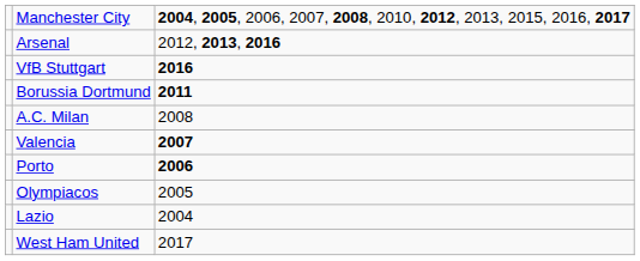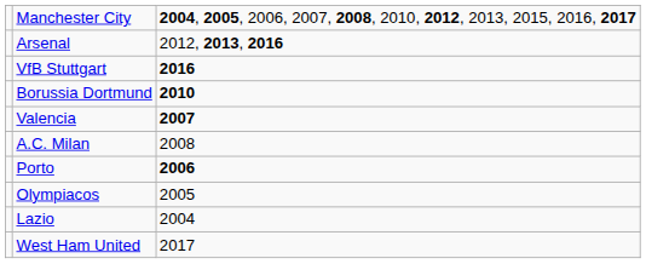 <table class="wikitable">
 <tr>
 <td></td>
 <td><a href='#'>Manchester City</a></td>
 <td><strong>2004</strong>, <strong>2005</strong>, 2006, 2007, <strong>2008</strong>, 2010, <strong>2012</strong>, 2013, 2015, 2016, <strong>2017</strong></td>
 </tr>
 <tr>
 <td></td>
 <td><a href='#'>Arsenal</a></td>
 <td>2012, <strong>2013</strong>, <strong>2016</strong></td>
 </tr>
 <tr>
 <td></td>
 <td><a href='#'>VfB Stuttgart</a></td>
 <td><strong>2016</strong></td>
 </tr>
 <tr>
 <td></td>
 <td><a href='#'>Borussia Dortmund</a></td>
-<td><strong>2011</strong></td>
+<td><strong>2010</strong></td>
+</tr>
+<tr>
+<td></td>
+<td><a href='#'>Valencia</a></td>
+<td><strong>2007</strong></td>
 </tr>
 <tr>
 <td></td>
 <td><a href='#'>A.C. Milan</a></td>
 <td>2008</td>
-</tr>
-<tr>
-<td></td>
-<td><a href='#'>Valencia</a></td>
-<td><strong>2007</strong></td>
 </tr>
 <tr>
 <td></td>
 <td><a href='#'>Porto</a></td>
 <td><strong>2006</strong></td>
 </tr>
 <tr>
 <td></td>
 <td><a href='#'>Olympiacos</a></td>
 <td>2005</td>
 </tr>
 <tr>
 <td></td>
 <td><a href='#'>Lazio</a></td>
 <td>2004</td>
 </tr>
 <tr>
 <td></td>
 <td><a href='#'>West Ham United</a></td>
 <td>2017</td>
 </tr>
 </table>
